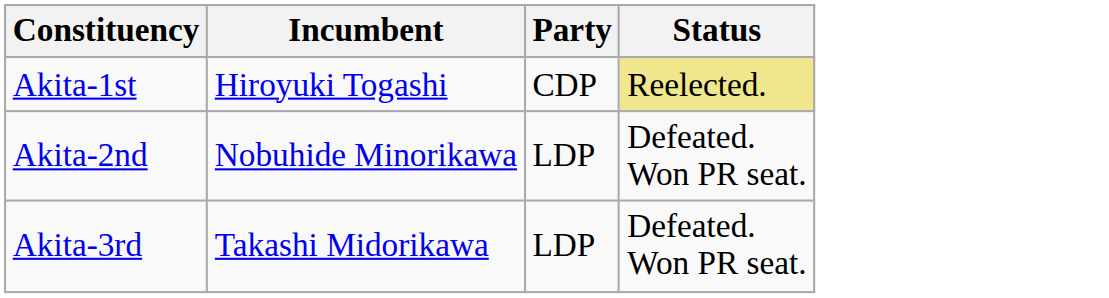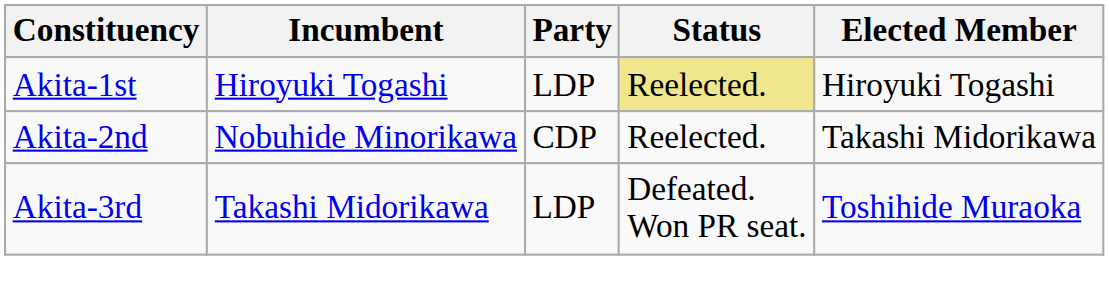 <table class="wikitable">
 <tr>
 <th>Constituency</th>
 <th>Incumbent</th>
 <th>Party</th>
 <th>Status</th>
+<th>Elected Member</th>
 </tr>
 <tr>
 <td><a href='#'>Akita-1st</a></td>
 <td><a href='#'>Hiroyuki Togashi</a></td>
-<td>CDP</td>
+<td>LDP</td>
 <td style="background: khaki;">Reelected.</td>
+<td>Hiroyuki Togashi</td>
 </tr>
 <tr>
 <td><a href='#'>Akita-2nd</a></td>
 <td><a href='#'>Nobuhide Minorikawa</a></td>
-<td>LDP</td>
-<td>Defeated.<br>Won PR seat.</td>
+<td>CDP</td>
+<td>Reelected.</td>
+<td>Takashi Midorikawa</td>
 </tr>
 <tr>
 <td><a href='#'>Akita-3rd</a></td>
 <td><a href='#'>Takashi Midorikawa</a></td>
 <td>LDP</td>
 <td>Defeated.<br>Won PR seat.</td>
+<td><a href='#'>Toshihide Muraoka</a></td>
 </tr>
 </table>
